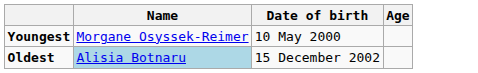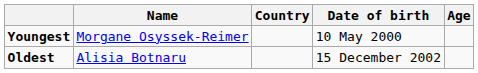 <table class="wikitable">
 <tr>
 <th></th>
 <th><strong>Name</strong></th>
+<th><strong>Country</strong></th>
 <th><strong>Date of birth</strong></th>
 <th><strong>Age</strong></th>
 </tr>
 <tr>
 <td><strong>Youngest</strong></td>
 <td><a href='#'>Morgane Osyssek-Reimer</a></td>
+<td></td>
 <td>10 May 2000</td>
 <td></td>
 </tr>
 <tr>
 <td><strong>Oldest</strong></td>
-<td style="background: lightblue;"><a href='#'>Alisia Botnaru</a></td>
+<td><a href='#'>Alisia Botnaru</a></td>
+<td></td>
 <td>15 December 2002</td>
 <td></td>
 </tr>
 </table>
